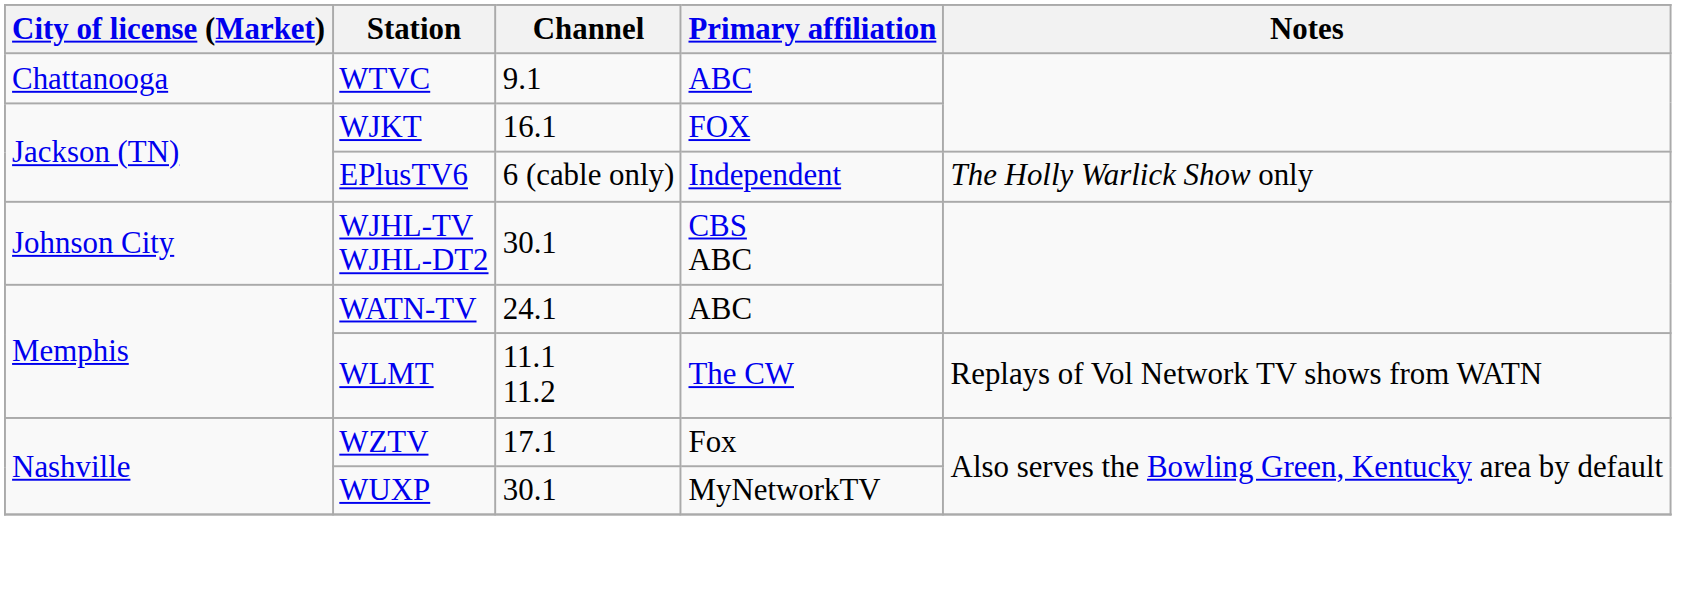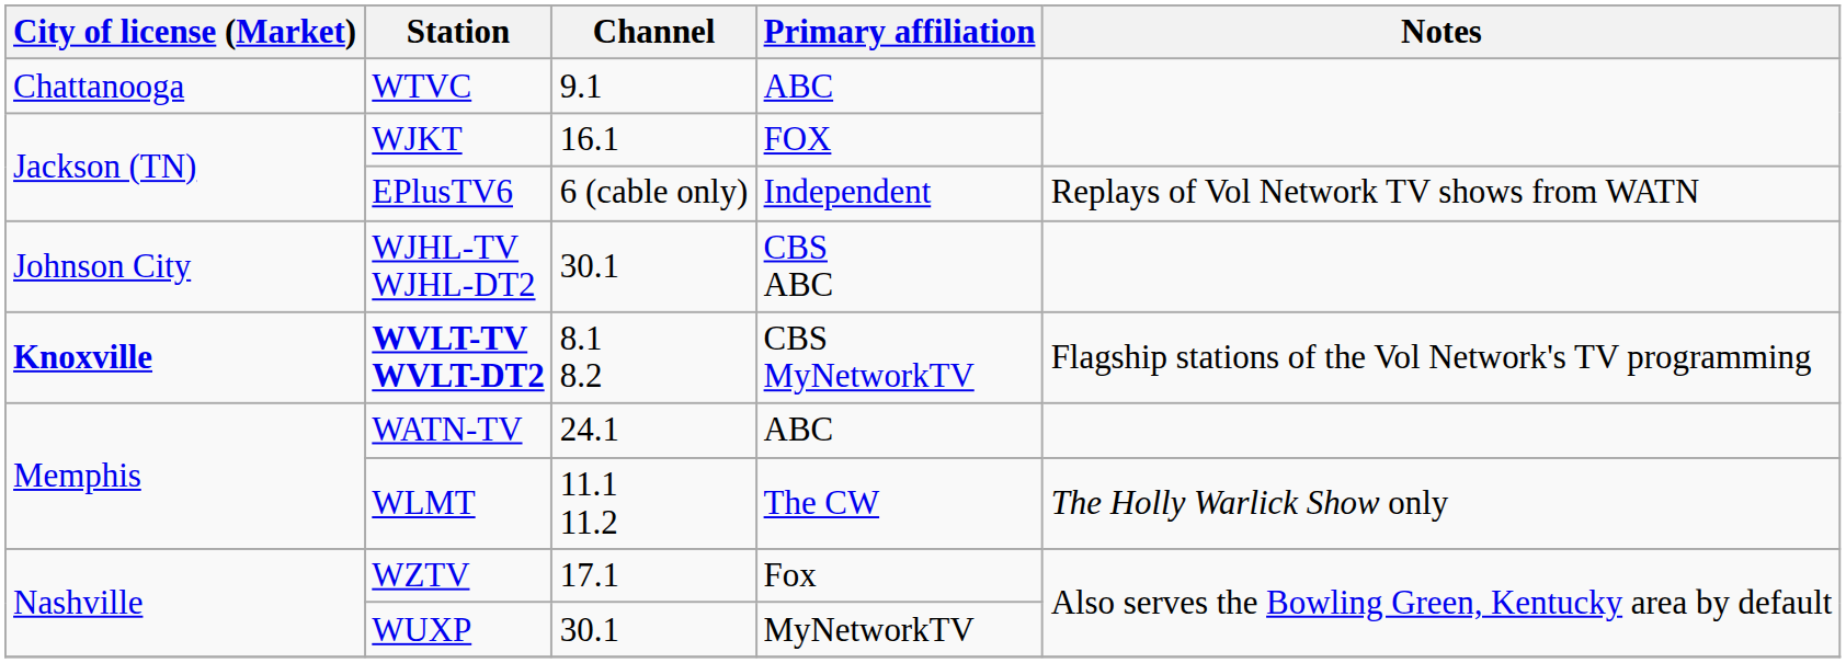 <table class="wikitable sortable">
 <tr>
 <th><a href='#'>City of license</a> (<a href='#'>Market</a>)</th>
 <th>Station</th>
 <th>Channel</th>
 <th><a href='#'>Primary affiliation</a></th>
 <th>Notes</th>
 </tr>
 <tr>
 <td><a href='#'>Chattanooga</a></td>
 <td><a href='#'>WTVC</a></td>
 <td>9.1</td>
 <td><a href='#'>ABC</a></td>
 </tr>
 <tr>
 <td rowspan=2><a href='#'>Jackson (TN)</a></td>
 <td><a href='#'>WJKT</a></td>
 <td>16.1</td>
 <td><a href='#'>FOX</a></td>
 </tr>
 <tr>
 <td><a href='#'>EPlusTV6</a></td>
 <td>6 (cable only)</td>
 <td><a href='#'>Independent</a></td>
-<td><em>The Holly Warlick Show</em> only</td>
+<td>Replays of Vol Network TV shows from WATN</td>
 </tr>
 <tr>
 <td><a href='#'>Johnson City</a> <br> </td>
 <td><a href='#'>WJHL-TV</a> <br> <a href='#'>WJHL-DT2</a></td>
 <td>30.1</td>
 <td><a href='#'>CBS</a> <br> ABC</td>
+</tr>
+<tr>
+<td><strong><a href='#'>Knoxville</a></strong></td>
+<td><strong><a href='#'>WVLT-TV</a></strong> <br> <strong><a href='#'>WVLT-DT2</a></strong></td>
+<td>8.1 <br> 8.2</td>
+<td>CBS <br> <a href='#'>MyNetworkTV</a></td>
+<td>Flagship stations of the Vol Network's TV programming</td>
 </tr>
 <tr>
 <td rowspan=2><a href='#'>Memphis</a></td>
 <td><a href='#'>WATN-TV</a></td>
 <td>24.1</td>
 <td>ABC</td>
 </tr>
 <tr>
 <td><a href='#'>WLMT</a></td>
 <td>11.1 <br> 11.2</td>
 <td><a href='#'>The CW</a></td>
-<td>Replays of Vol Network TV shows from WATN</td>
+<td><em>The Holly Warlick Show</em> only</td>
 </tr>
 <tr>
 <td rowspan=2><a href='#'>Nashville</a></td>
 <td><a href='#'>WZTV</a></td>
 <td>17.1</td>
 <td>Fox</td>
 <td rowspan=2>Also serves the <a href='#'>Bowling Green, Kentucky</a> area by default</td>
 </tr>
 <tr>
 <td><a href='#'>WUXP</a></td>
 <td>30.1</td>
 <td>MyNetworkTV</td>
 </tr>
 <tr>
 </tr>
 </table>
